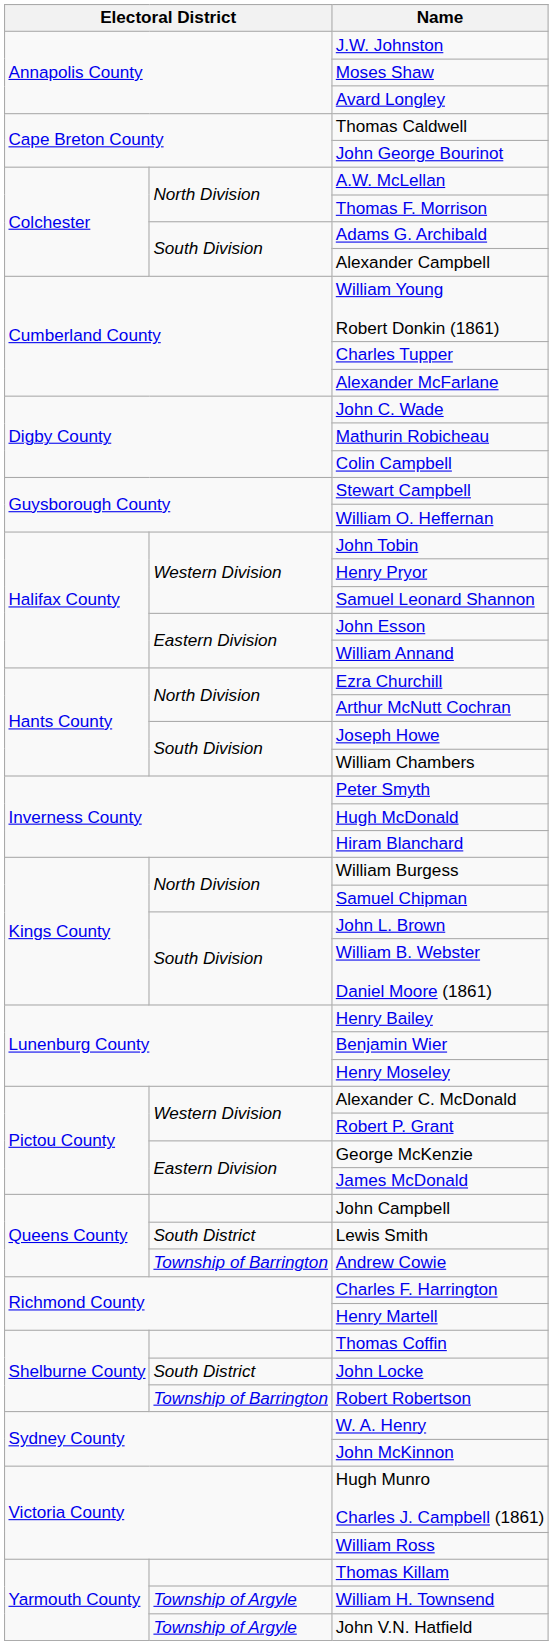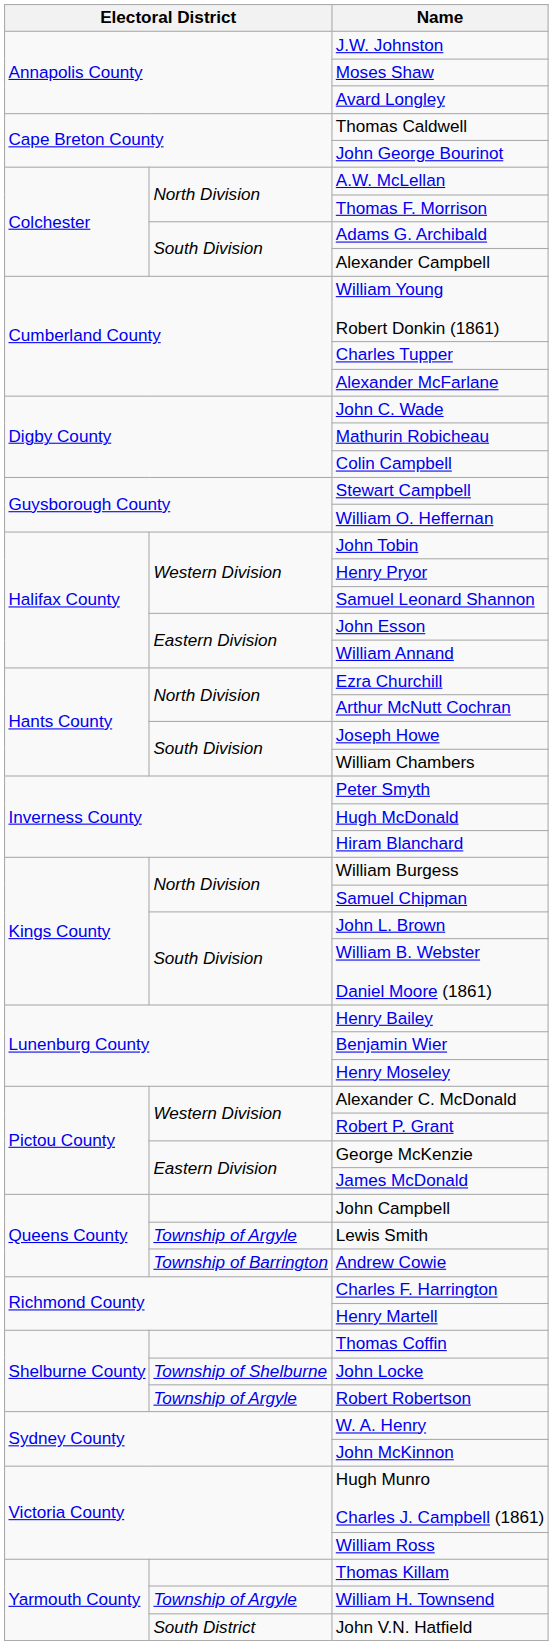 <table class="wikitable">
 <tr>
 <th colspan="2">Electoral District</th>
 <th>Name</th>
 </tr>
 <tr>
 <td colspan="2" rowspan="3"><a href='#'>Annapolis County</a></td>
 <td><a href='#'>J.W. Johnston</a></td>
 </tr>
 <tr>
 <td><a href='#'>Moses Shaw</a></td>
 </tr>
 <tr>
 <td><a href='#'>Avard Longley</a></td>
 </tr>
 <tr>
 <td colspan="2" rowspan="2"><a href='#'>Cape Breton County</a></td>
 <td>Thomas Caldwell</td>
 </tr>
 <tr>
 <td><a href='#'>John George Bourinot</a></td>
 </tr>
 <tr>
 <td rowspan="4"><a href='#'>Colchester</a></td>
 <td rowspan="2"><em>North Division</em></td>
 <td><a href='#'>A.W. McLellan</a></td>
 </tr>
 <tr>
 <td><a href='#'>Thomas F. Morrison</a></td>
 </tr>
 <tr>
 <td rowspan="2"><em>South Division</em></td>
 <td><a href='#'>Adams G. Archibald</a></td>
 </tr>
 <tr>
 <td>Alexander Campbell</td>
 </tr>
 <tr>
 <td colspan="2" rowspan="3"><a href='#'>Cumberland County</a></td>
 <td><a href='#'>William Young</a><br><br>Robert Donkin (1861)</td>
 </tr>
 <tr>
 <td><a href='#'>Charles Tupper</a></td>
 </tr>
 <tr>
 <td><a href='#'>Alexander McFarlane</a></td>
 </tr>
 <tr>
 <td colspan="2" rowspan="3"><a href='#'>Digby County</a></td>
 <td><a href='#'>John C. Wade</a></td>
 </tr>
 <tr>
 <td><a href='#'>Mathurin Robicheau</a></td>
 </tr>
 <tr>
 <td><a href='#'>Colin Campbell</a></td>
 </tr>
 <tr>
 <td colspan="2" rowspan="2"><a href='#'>Guysborough County</a></td>
 <td><a href='#'>Stewart Campbell</a></td>
 </tr>
 <tr>
 <td><a href='#'>William O. Heffernan</a></td>
 </tr>
 <tr>
 <td rowspan="5"><a href='#'>Halifax County</a></td>
 <td rowspan="3"><em>Western Division</em></td>
 <td><a href='#'>John Tobin</a></td>
 </tr>
 <tr>
 <td><a href='#'>Henry Pryor</a></td>
 </tr>
 <tr>
 <td><a href='#'>Samuel Leonard Shannon</a></td>
 </tr>
 <tr>
 <td rowspan="2"><em>Eastern Division</em></td>
 <td><a href='#'>John Esson</a></td>
 </tr>
 <tr>
 <td><a href='#'>William Annand</a></td>
 </tr>
 <tr>
 <td rowspan="4"><a href='#'>Hants County</a></td>
 <td rowspan="2"><em>North Division</em></td>
 <td><a href='#'>Ezra Churchill</a></td>
 </tr>
 <tr>
 <td><a href='#'>Arthur McNutt Cochran</a></td>
 </tr>
 <tr>
 <td rowspan="2"><em>South Division</em></td>
 <td><a href='#'>Joseph Howe</a></td>
 </tr>
 <tr>
 <td>William Chambers</td>
 </tr>
 <tr>
 <td colspan="2" rowspan="3"><a href='#'>Inverness County</a></td>
 <td><a href='#'>Peter Smyth</a></td>
 </tr>
 <tr>
 <td><a href='#'>Hugh McDonald</a></td>
 </tr>
 <tr>
 <td><a href='#'>Hiram Blanchard</a></td>
 </tr>
 <tr>
 <td rowspan="4"><a href='#'>Kings County</a></td>
 <td rowspan="2"><em>North Division</em></td>
 <td>William Burgess</td>
 </tr>
 <tr>
 <td><a href='#'>Samuel Chipman</a></td>
 </tr>
 <tr>
 <td rowspan="2"><em>South Division</em></td>
 <td><a href='#'>John L. Brown</a></td>
 </tr>
 <tr>
 <td><a href='#'>William B. Webster</a><br><br><a href='#'>Daniel Moore</a> (1861)</td>
 </tr>
 <tr>
 <td colspan="2" rowspan="3"><a href='#'>Lunenburg County</a></td>
 <td><a href='#'>Henry Bailey</a></td>
 </tr>
 <tr>
 <td><a href='#'>Benjamin Wier</a></td>
 </tr>
 <tr>
 <td><a href='#'>Henry Moseley</a></td>
 </tr>
 <tr>
 <td rowspan="4"><a href='#'>Pictou County</a></td>
 <td rowspan="2"><em>Western Division</em></td>
 <td>Alexander C. McDonald</td>
 </tr>
 <tr>
 <td><a href='#'>Robert P. Grant</a></td>
 </tr>
 <tr>
 <td rowspan="2"><em>Eastern Division</em></td>
 <td>George McKenzie</td>
 </tr>
 <tr>
 <td><a href='#'>James McDonald</a></td>
 </tr>
 <tr>
 <td rowspan="3"><a href='#'>Queens County</a></td>
 <td></td>
 <td>John Campbell</td>
 </tr>
 <tr>
-<td><em>South District</em></td>
+<td><em><a href='#'>Township of Argyle</a></em></td>
 <td>Lewis Smith</td>
 </tr>
 <tr>
 <td><em><a href='#'>Township of Barrington</a></em></td>
 <td><a href='#'>Andrew Cowie</a></td>
 </tr>
 <tr>
 <td colspan="2" rowspan="2"><a href='#'>Richmond County</a></td>
 <td><a href='#'>Charles F. Harrington</a></td>
 </tr>
 <tr>
 <td><a href='#'>Henry Martell</a></td>
 </tr>
 <tr>
 <td rowspan="3"><a href='#'>Shelburne County</a></td>
 <td></td>
 <td><a href='#'>Thomas Coffin</a></td>
 </tr>
 <tr>
-<td><em>South District</em></td>
+<td><em><a href='#'>Township of Shelburne</a></em></td>
 <td><a href='#'>John Locke</a></td>
 </tr>
 <tr>
-<td><em><a href='#'>Township of Barrington</a></em></td>
+<td><em><a href='#'>Township of Argyle</a></em></td>
 <td><a href='#'>Robert Robertson</a></td>
 </tr>
 <tr>
 <td colspan="2" rowspan="2"><a href='#'>Sydney County</a></td>
 <td><a href='#'>W. A. Henry</a></td>
 </tr>
 <tr>
 <td><a href='#'>John McKinnon</a></td>
 </tr>
 <tr>
 <td colspan="2" rowspan="2"><a href='#'>Victoria County</a></td>
 <td>Hugh Munro<br><br><a href='#'>Charles J. Campbell</a> (1861)</td>
 </tr>
 <tr>
 <td><a href='#'>William Ross</a></td>
 </tr>
 <tr>
 <td rowspan="3"><a href='#'>Yarmouth County</a></td>
 <td></td>
 <td><a href='#'>Thomas Killam</a></td>
 </tr>
 <tr>
 <td><em><a href='#'>Township of Argyle</a></em></td>
 <td><a href='#'>William H. Townsend</a></td>
 </tr>
 <tr>
-<td><em><a href='#'>Township of Argyle</a></em></td>
+<td><em>South District</em></td>
 <td>John V.N. Hatfield</td>
 </tr>
 </table>
